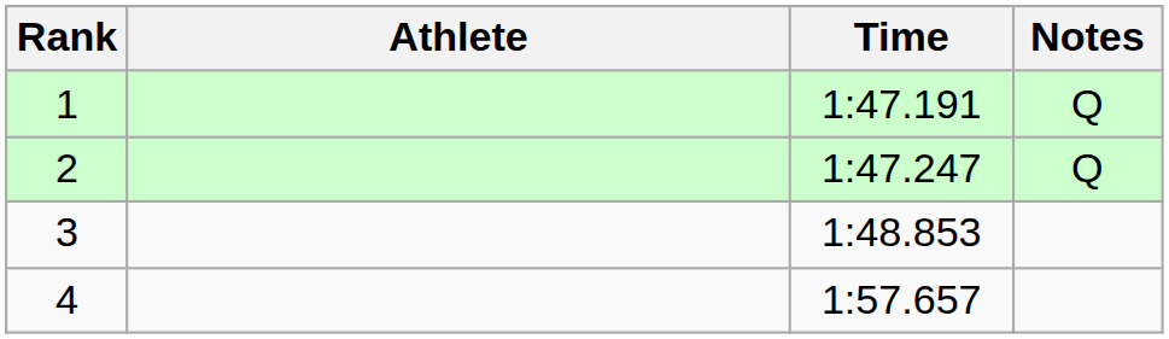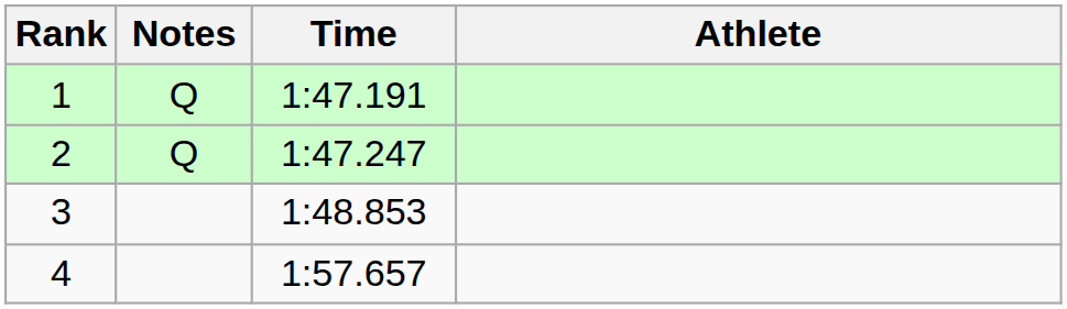 <table class=wikitable style="text-align:center">
 <tr>
 <th width=40>Rank</th>
+<th width=50>Notes</th>
+<th width=80>Time</th>
 <th width=250>Athlete</th>
-<th width=80>Time</th>
-<th width=50>Notes</th>
 </tr>
 <tr bgcolor="ccffcc">
 <td>1</td>
+<td>Q</td>
+<td>1:47.191</td>
 <td align=left></td>
-<td>1:47.191</td>
-<td>Q</td>
 </tr>
 <tr bgcolor="ccffcc">
 <td>2</td>
+<td>Q</td>
+<td>1:47.247</td>
 <td align=left></td>
-<td>1:47.247</td>
-<td>Q</td>
 </tr>
 <tr>
 <td>3</td>
+<td></td>
+<td>1:48.853</td>
 <td align=left></td>
-<td>1:48.853</td>
-<td></td>
 </tr>
 <tr>
 <td>4</td>
+<td></td>
+<td>1:57.657</td>
 <td align=left></td>
-<td>1:57.657</td>
-<td></td>
 </tr>
 </table>
